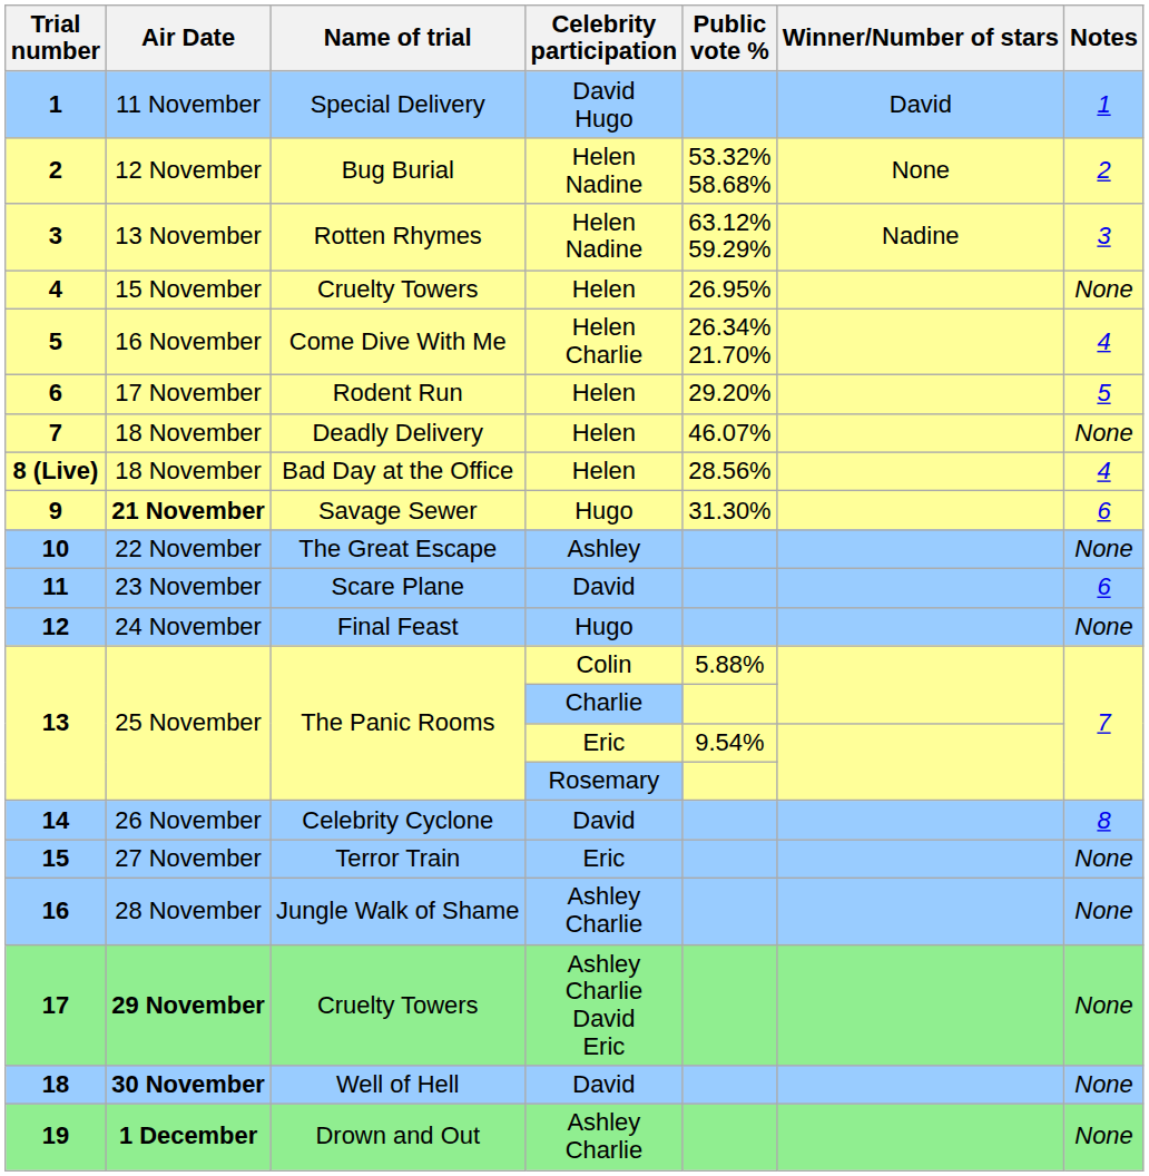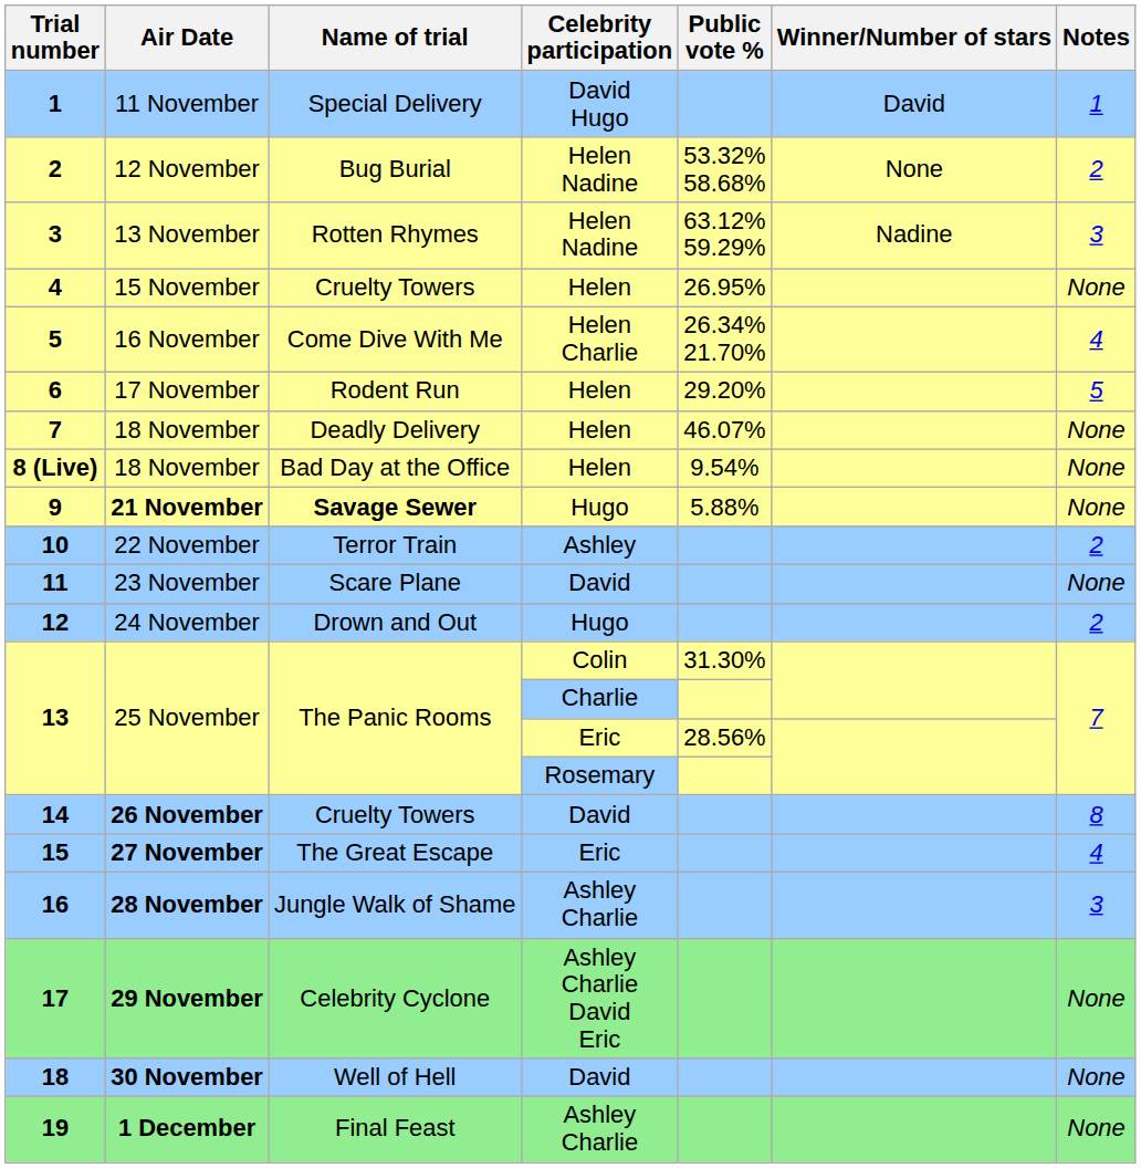 <table class=wikitable style="text-align:center">
 <tr>
 <th scope="col">Trial<br>number</th>
 <th scope="col">Air Date</th>
 <th scope="col">Name of trial</th>
 <th scope="col">Celebrity<br>participation</th>
 <th scope="col">Public<br>vote %</th>
 <th scope="col">Winner/Number of stars</th>
 <th scope="col">Notes</th>
 </tr>
 <tr style="background:#9cf;">
 <td><strong>1</strong></td>
 <td>11 November</td>
 <td>Special Delivery</td>
 <td>David<br>Hugo</td>
 <td></td>
 <td>David</td>
 <td><em><cite><a href='#'>1</a></cite></em></td>
 </tr>
 <tr style="background:#ff9;">
 <td><strong>2</strong></td>
 <td>12 November</td>
 <td>Bug Burial</td>
 <td>Helen<br>Nadine</td>
 <td>53.32%<br>58.68%</td>
 <td>None</td>
 <td><em><cite><a href='#'>2</a></cite></em></td>
 </tr>
 <tr style="background:#ff9;">
 <td><strong>3</strong></td>
 <td>13 November</td>
 <td>Rotten Rhymes</td>
 <td>Helen<br>Nadine</td>
 <td>63.12%<br>59.29%</td>
 <td>Nadine</td>
 <td><em><cite><a href='#'>3</a></cite></em></td>
 </tr>
 <tr style="background:#ff9;">
 <td><strong>4</strong></td>
 <td>15 November</td>
 <td>Cruelty Towers</td>
 <td>Helen</td>
 <td>26.95%</td>
 <td></td>
 <td><em>None</em></td>
 </tr>
 <tr style="background:#ff9;">
 <td><strong>5</strong></td>
 <td>16 November</td>
 <td>Come Dive With Me</td>
 <td>Helen<br>Charlie</td>
 <td>26.34%<br>21.70%</td>
 <td><br></td>
 <td><em><cite><a href='#'>4</a></cite></em></td>
 </tr>
 <tr style="background:#ff9;">
 <td><strong>6</strong></td>
 <td>17 November</td>
 <td>Rodent Run</td>
 <td>Helen</td>
 <td>29.20%</td>
 <td></td>
 <td><em><cite><a href='#'>5</a></cite></em></td>
 </tr>
 <tr style="background:#ff9;">
 <td><strong>7</strong></td>
 <td>18 November</td>
 <td>Deadly Delivery</td>
 <td>Helen</td>
 <td>46.07%</td>
 <td></td>
 <td><em>None</em></td>
 </tr>
 <tr style="background:#ff9;">
 <td><strong>8 (Live)</strong></td>
 <td>18 November</td>
 <td>Bad Day at the Office</td>
 <td>Helen</td>
-<td>28.56%</td>
+<td>9.54%</td>
 <td></td>
-<td><em><cite><a href='#'>4</a></cite></em></td>
+<td><em>None</em></td>
 </tr>
 <tr style="background:#ff9;">
 <td><strong>9</strong></td>
 <td><strong>21 November</strong></td>
-<td>Savage Sewer</td>
+<td><strong>Savage Sewer</strong></td>
 <td>Hugo</td>
-<td>31.30%</td>
+<td>5.88%</td>
 <td></td>
-<td><em><cite><a href='#'>6</a></cite></em></td>
+<td><em>None</em></td>
 </tr>
 <tr style="background:#9cf;">
 <td><strong>10</strong></td>
 <td>22 November</td>
-<td>The Great Escape</td>
+<td>Terror Train</td>
 <td>Ashley</td>
 <td></td>
 <td></td>
-<td><em>None</em></td>
+<td><em><cite><a href='#'>2</a></cite></em></td>
 </tr>
 <tr style="background:#9cf;">
 <td><strong>11</strong></td>
 <td>23 November</td>
 <td>Scare Plane</td>
 <td>David</td>
 <td></td>
 <td></td>
-<td><em><cite><a href='#'>6</a></cite></em></td>
+<td><em>None</em></td>
 </tr>
 <tr style="background:#9cf;">
 <td><strong>12</strong></td>
 <td>24 November</td>
-<td>Final Feast</td>
+<td>Drown and Out</td>
 <td>Hugo</td>
 <td></td>
 <td></td>
-<td><em>None</em></td>
+<td><em><cite><a href='#'>2</a></cite></em></td>
 </tr>
 <tr style="background:#ff9;">
 <td rowspan=4><strong>13</strong></td>
 <td rowspan=4>25 November</td>
 <td rowspan=4>The Panic Rooms</td>
 <td>Colin</td>
-<td>5.88%</td>
+<td>31.30%</td>
 <td rowspan=2></td>
 <td rowspan=4><em><cite><a href='#'>7</a></cite></em></td>
 </tr>
 <tr style="background:#ff9;">
 <td style="background:#9cf;">Charlie</td>
 <td></td>
 </tr>
 <tr style="background:#ff9;">
 <td>Eric</td>
-<td>9.54%</td>
+<td>28.56%</td>
 <td rowspan=2></td>
 </tr>
 <tr style="background:#ff9;">
 <td style="background:#9cf;">Rosemary</td>
 <td></td>
 </tr>
 <tr style="background:#9cf;">
 <td><strong>14</strong></td>
-<td>26 November</td>
-<td>Celebrity Cyclone</td>
+<td><strong>26 November</strong></td>
+<td>Cruelty Towers</td>
 <td>David</td>
 <td></td>
 <td></td>
 <td><em><cite><a href='#'>8</a></cite></em></td>
 </tr>
 <tr style="background:#9cf;">
 <td><strong>15</strong></td>
-<td>27 November</td>
-<td>Terror Train</td>
+<td><strong>27 November</strong></td>
+<td>The Great Escape</td>
 <td>Eric</td>
 <td></td>
 <td></td>
-<td><em>None</em></td>
+<td><em><cite><a href='#'>4</a></cite></em></td>
 </tr>
 <tr style="background:#9cf;">
 <td><strong>16</strong></td>
-<td>28 November</td>
+<td><strong>28 November</strong></td>
 <td>Jungle Walk of Shame</td>
 <td>Ashley<br>Charlie</td>
 <td></td>
 <td></td>
-<td><em>None</em></td>
+<td><em><cite><a href='#'>3</a></cite></em></td>
 </tr>
 <tr style="background:#90EE90;">
 <td><strong>17</strong></td>
 <td><strong>29 November</strong></td>
-<td>Cruelty Towers</td>
+<td>Celebrity Cyclone</td>
 <td>Ashley<br>Charlie<br>David<br>Eric</td>
 <td></td>
 <td></td>
 <td><em>None</em></td>
 </tr>
 <tr style="background:#9cf;">
 <td><strong>18</strong></td>
 <td><strong>30 November</strong></td>
 <td>Well of Hell</td>
 <td>David</td>
 <td></td>
 <td></td>
 <td><em>None</em></td>
 </tr>
 <tr style="background:#90EE90;">
 <td><strong>19</strong></td>
 <td><strong>1 December</strong></td>
-<td>Drown and Out</td>
+<td>Final Feast</td>
 <td>Ashley<br>Charlie</td>
 <td></td>
 <td><br></td>
 <td><em>None</em></td>
 </tr>
 </table>
